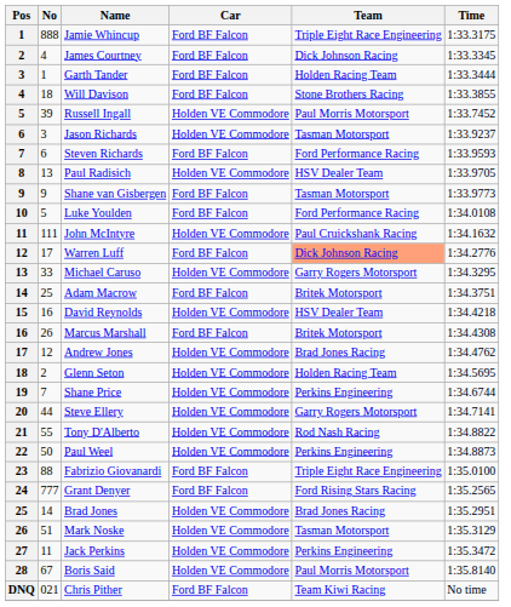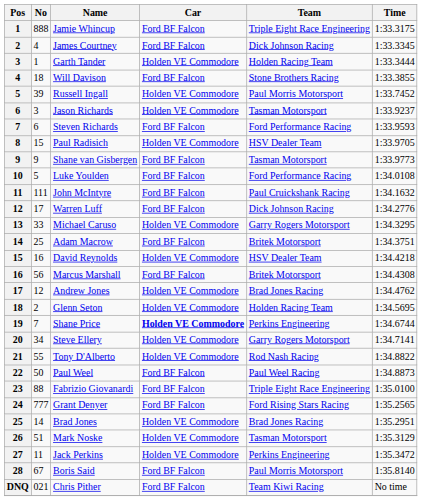 <table class="wikitable" style="font-size: 85%;">
 <tr>
 <th>Pos</th>
 <th>No</th>
 <th>Name</th>
 <th>Car</th>
 <th>Team</th>
 <th>Time</th>
 </tr>
 <tr>
 <th>1</th>
 <td>888</td>
 <td> <a href='#'>Jamie Whincup</a></td>
 <td><a href='#'>Ford BF Falcon</a></td>
 <td><a href='#'>Triple Eight Race Engineering</a></td>
 <td>1:33.3175</td>
 </tr>
 <tr>
 <th>2</th>
 <td>4</td>
 <td> <a href='#'>James Courtney</a></td>
 <td><a href='#'>Ford BF Falcon</a></td>
 <td><a href='#'>Dick Johnson Racing</a></td>
 <td>1:33.3345</td>
 </tr>
 <tr>
 <th>3</th>
 <td>1</td>
 <td> <a href='#'>Garth Tander</a></td>
-<td><a href='#'>Ford BF Falcon</a></td>
+<td><a href='#'>Holden VE Commodore</a></td>
 <td><a href='#'>Holden Racing Team</a></td>
 <td>1:33.3444</td>
 </tr>
 <tr>
 <th>4</th>
 <td>18</td>
 <td> <a href='#'>Will Davison</a></td>
 <td><a href='#'>Ford BF Falcon</a></td>
 <td><a href='#'>Stone Brothers Racing</a></td>
 <td>1:33.3855</td>
 </tr>
 <tr>
 <th>5</th>
 <td>39</td>
 <td> <a href='#'>Russell Ingall</a></td>
 <td><a href='#'>Holden VE Commodore</a></td>
 <td><a href='#'>Paul Morris Motorsport</a></td>
 <td>1:33.7452</td>
 </tr>
 <tr>
 <th>6</th>
 <td>3</td>
 <td> <a href='#'>Jason Richards</a></td>
 <td><a href='#'>Holden VE Commodore</a></td>
 <td><a href='#'>Tasman Motorsport</a></td>
 <td>1:33.9237</td>
 </tr>
 <tr>
 <th>7</th>
 <td>6</td>
 <td> <a href='#'>Steven Richards</a></td>
 <td><a href='#'>Ford BF Falcon</a></td>
 <td><a href='#'>Ford Performance Racing</a></td>
 <td>1:33.9593</td>
 </tr>
 <tr>
 <th>8</th>
-<td>13</td>
+<td>15</td>
 <td> <a href='#'>Paul Radisich</a></td>
 <td><a href='#'>Holden VE Commodore</a></td>
 <td><a href='#'>HSV Dealer Team</a></td>
 <td>1:33.9705</td>
 </tr>
 <tr>
 <th>9</th>
 <td>9</td>
 <td> <a href='#'>Shane van Gisbergen</a></td>
 <td><a href='#'>Ford BF Falcon</a></td>
 <td><a href='#'>Tasman Motorsport</a></td>
 <td>1:33.9773</td>
 </tr>
 <tr>
 <th>10</th>
 <td>5</td>
 <td> <a href='#'>Luke Youlden</a></td>
 <td><a href='#'>Ford BF Falcon</a></td>
 <td><a href='#'>Ford Performance Racing</a></td>
 <td>1:34.0108</td>
 </tr>
 <tr>
 <th>11</th>
 <td>111</td>
 <td> <a href='#'>John McIntyre</a></td>
-<td><a href='#'>Holden VE Commodore</a></td>
+<td><a href='#'>Ford BF Falcon</a></td>
 <td><a href='#'>Paul Cruickshank Racing</a></td>
 <td>1:34.1632</td>
 </tr>
 <tr>
 <th>12</th>
 <td>17</td>
 <td> <a href='#'>Warren Luff</a></td>
 <td><a href='#'>Ford BF Falcon</a></td>
-<td style="background: lightsalmon;"><a href='#'>Dick Johnson Racing</a></td>
+<td><a href='#'>Dick Johnson Racing</a></td>
 <td>1:34.2776</td>
 </tr>
 <tr>
 <th>13</th>
 <td>33</td>
 <td> <a href='#'>Michael Caruso</a></td>
 <td><a href='#'>Holden VE Commodore</a></td>
 <td><a href='#'>Garry Rogers Motorsport</a></td>
 <td>1:34.3295</td>
 </tr>
 <tr>
 <th>14</th>
 <td>25</td>
 <td> <a href='#'>Adam Macrow</a></td>
 <td><a href='#'>Ford BF Falcon</a></td>
 <td><a href='#'>Britek Motorsport</a></td>
 <td>1:34.3751</td>
 </tr>
 <tr>
 <th>15</th>
 <td>16</td>
 <td> <a href='#'>David Reynolds</a></td>
 <td><a href='#'>Holden VE Commodore</a></td>
 <td><a href='#'>HSV Dealer Team</a></td>
 <td>1:34.4218</td>
 </tr>
 <tr>
 <th>16</th>
-<td>26</td>
+<td>56</td>
 <td> <a href='#'>Marcus Marshall</a></td>
 <td><a href='#'>Ford BF Falcon</a></td>
 <td><a href='#'>Britek Motorsport</a></td>
 <td>1:34.4308</td>
 </tr>
 <tr>
 <th>17</th>
 <td>12</td>
 <td> <a href='#'>Andrew Jones</a></td>
 <td><a href='#'>Holden VE Commodore</a></td>
 <td><a href='#'>Brad Jones Racing</a></td>
 <td>1:34.4762</td>
 </tr>
 <tr>
 <th>18</th>
 <td>2</td>
 <td> <a href='#'>Glenn Seton</a></td>
 <td><a href='#'>Holden VE Commodore</a></td>
 <td><a href='#'>Holden Racing Team</a></td>
 <td>1:34.5695</td>
 </tr>
 <tr>
 <th>19</th>
 <td>7</td>
 <td> <a href='#'>Shane Price</a></td>
-<td><a href='#'>Holden VE Commodore</a></td>
+<td><strong><a href='#'>Holden VE Commodore</a></strong></td>
 <td><a href='#'>Perkins Engineering</a></td>
 <td>1:34.6744</td>
 </tr>
 <tr>
 <th>20</th>
-<td>44</td>
+<td>34</td>
 <td> <a href='#'>Steve Ellery</a></td>
 <td><a href='#'>Holden VE Commodore</a></td>
 <td><a href='#'>Garry Rogers Motorsport</a></td>
 <td>1:34.7141</td>
 </tr>
 <tr>
 <th>21</th>
 <td>55</td>
 <td> <a href='#'>Tony D'Alberto</a></td>
 <td><a href='#'>Holden VE Commodore</a></td>
 <td><a href='#'>Rod Nash Racing</a></td>
 <td>1:34.8822</td>
 </tr>
 <tr>
 <th>22</th>
 <td>50</td>
 <td> <a href='#'>Paul Weel</a></td>
-<td><a href='#'>Holden VE Commodore</a></td>
-<td><a href='#'>Perkins Engineering</a></td>
+<td><a href='#'>Ford BF Falcon</a></td>
+<td><a href='#'>Paul Weel Racing</a></td>
 <td>1:34.8873</td>
 </tr>
 <tr>
 <th>23</th>
 <td>88</td>
 <td> <a href='#'>Fabrizio Giovanardi</a></td>
 <td><a href='#'>Ford BF Falcon</a></td>
 <td><a href='#'>Triple Eight Race Engineering</a></td>
 <td>1:35.0100</td>
 </tr>
 <tr>
 <th>24</th>
 <td>777</td>
 <td> <a href='#'>Grant Denyer</a></td>
 <td><a href='#'>Ford BF Falcon</a></td>
 <td><a href='#'>Ford Rising Stars Racing</a></td>
 <td>1:35.2565</td>
 </tr>
 <tr>
 <th>25</th>
 <td>14</td>
 <td> <a href='#'>Brad Jones</a></td>
 <td><a href='#'>Holden VE Commodore</a></td>
 <td><a href='#'>Brad Jones Racing</a></td>
 <td>1:35.2951</td>
 </tr>
 <tr>
 <th>26</th>
 <td>51</td>
 <td> <a href='#'>Mark Noske</a></td>
 <td><a href='#'>Holden VE Commodore</a></td>
 <td><a href='#'>Tasman Motorsport</a></td>
 <td>1:35.3129</td>
 </tr>
 <tr>
 <th>27</th>
 <td>11</td>
 <td> <a href='#'>Jack Perkins</a></td>
 <td><a href='#'>Holden VE Commodore</a></td>
 <td><a href='#'>Perkins Engineering</a></td>
 <td>1:35.3472</td>
 </tr>
 <tr>
 <th>28</th>
 <td>67</td>
 <td> <a href='#'>Boris Said</a></td>
-<td><a href='#'>Holden VE Commodore</a></td>
+<td><a href='#'>Ford BF Falcon</a></td>
 <td><a href='#'>Paul Morris Motorsport</a></td>
 <td>1:35.8140</td>
 </tr>
 <tr>
 <th>DNQ</th>
 <td>021</td>
 <td> <a href='#'>Chris Pither</a></td>
 <td><a href='#'>Ford BF Falcon</a></td>
 <td><a href='#'>Team Kiwi Racing</a></td>
 <td>No time</td>
 </tr>
 <tr>
 </tr>
 </table>
